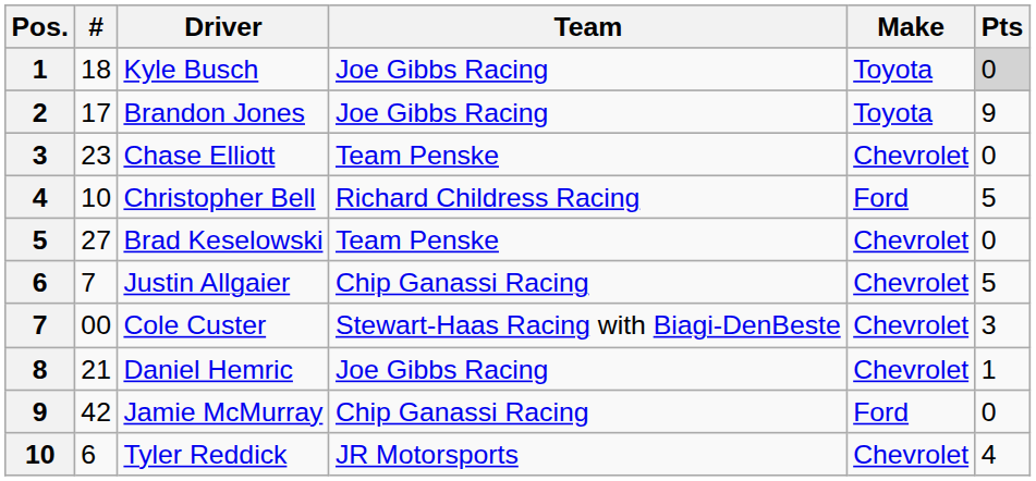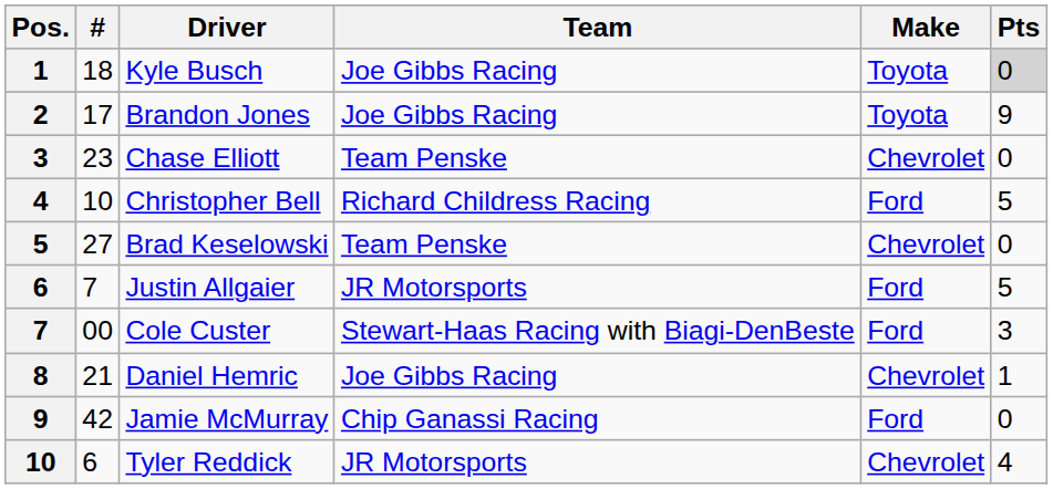 <table class="wikitable" style="font-size:95%">
 <tr>
 <th>Pos.</th>
 <th>#</th>
 <th>Driver</th>
 <th>Team</th>
 <th>Make</th>
 <th>Pts</th>
 </tr>
 <tr>
 <th>1</th>
 <td>18</td>
 <td><a href='#'>Kyle Busch</a></td>
 <td><a href='#'>Joe Gibbs Racing</a></td>
 <td><a href='#'>Toyota</a></td>
 <td style="background: lightgrey;">0</td>
 </tr>
 <tr>
 <th>2</th>
 <td>17</td>
 <td><a href='#'>Brandon Jones</a></td>
 <td><a href='#'>Joe Gibbs Racing</a></td>
 <td><a href='#'>Toyota</a></td>
 <td>9</td>
 </tr>
 <tr>
 <th>3</th>
 <td>23</td>
 <td><a href='#'>Chase Elliott</a></td>
 <td><a href='#'>Team Penske</a></td>
 <td><a href='#'>Chevrolet</a></td>
 <td>0</td>
 </tr>
 <tr>
 <th>4</th>
 <td>10</td>
 <td><a href='#'>Christopher Bell</a></td>
 <td><a href='#'>Richard Childress Racing</a></td>
 <td><a href='#'>Ford</a></td>
 <td>5</td>
 </tr>
 <tr>
 <th>5</th>
 <td>27</td>
 <td><a href='#'>Brad Keselowski</a></td>
 <td><a href='#'>Team Penske</a></td>
 <td><a href='#'>Chevrolet</a></td>
 <td>0</td>
 </tr>
 <tr>
 <th>6</th>
 <td>7</td>
 <td><a href='#'>Justin Allgaier</a></td>
-<td><a href='#'>Chip Ganassi Racing</a></td>
-<td><a href='#'>Chevrolet</a></td>
+<td><a href='#'>JR Motorsports</a></td>
+<td><a href='#'>Ford</a></td>
 <td>5</td>
 </tr>
 <tr>
 <th>7</th>
 <td>00</td>
 <td><a href='#'>Cole Custer</a></td>
 <td><a href='#'>Stewart-Haas Racing</a> with <a href='#'>Biagi-DenBeste</a></td>
-<td><a href='#'>Chevrolet</a></td>
+<td><a href='#'>Ford</a></td>
 <td>3</td>
 </tr>
 <tr>
 <th>8</th>
 <td>21</td>
 <td><a href='#'>Daniel Hemric</a></td>
 <td><a href='#'>Joe Gibbs Racing</a></td>
 <td><a href='#'>Chevrolet</a></td>
 <td>1</td>
 </tr>
 <tr>
 <th>9</th>
 <td>42</td>
 <td><a href='#'>Jamie McMurray</a></td>
 <td><a href='#'>Chip Ganassi Racing</a></td>
 <td><a href='#'>Ford</a></td>
 <td>0</td>
 </tr>
 <tr>
 <th>10</th>
 <td>6</td>
 <td><a href='#'>Tyler Reddick</a></td>
 <td><a href='#'>JR Motorsports</a></td>
 <td><a href='#'>Chevrolet</a></td>
 <td>4</td>
 </tr>
 </table>
